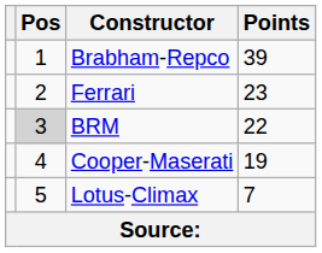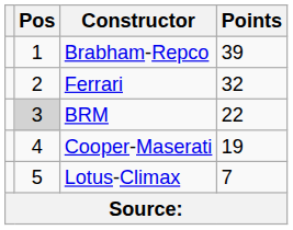 <table class="wikitable" style="font-size: 95%;">
 <tr>
 <th></th>
 <th>Pos</th>
 <th>Constructor</th>
 <th>Points</th>
 </tr>
 <tr>
 <td align="left"></td>
 <td align="center">1</td>
 <td> <a href='#'>Brabham</a>-<a href='#'>Repco</a></td>
 <td align="left">39</td>
 </tr>
 <tr>
 <td align="left"></td>
 <td align="center">2</td>
 <td> <a href='#'>Ferrari</a></td>
-<td align="left">23</td>
+<td align="left">32</td>
 </tr>
 <tr>
 <td align="left"></td>
 <td align="center" style="background: lightgrey;">3</td>
 <td> <a href='#'>BRM</a></td>
 <td align="left">22</td>
 </tr>
 <tr>
 <td align="left"></td>
 <td align="center">4</td>
 <td> <a href='#'>Cooper</a>-<a href='#'>Maserati</a></td>
 <td align="left">19</td>
 </tr>
 <tr>
 <td align="left"></td>
 <td align="center">5</td>
 <td> <a href='#'>Lotus</a>-<a href='#'>Climax</a></td>
 <td align="left">7</td>
 </tr>
 <tr>
 <th colspan=4>Source: </th>
 </tr>
 </table>
